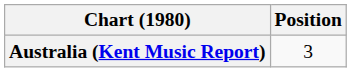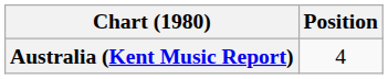 <table class="wikitable sortable plainrowheaders" style="text-align:center">
 <tr>
 <th>Chart (1980)</th>
 <th>Position</th>
 </tr>
 <tr>
 <th scope="row">Australia (<a href='#'>Kent Music Report</a>)</th>
-<td>3</td>
+<td>4</td>
 </tr>
 </table>
